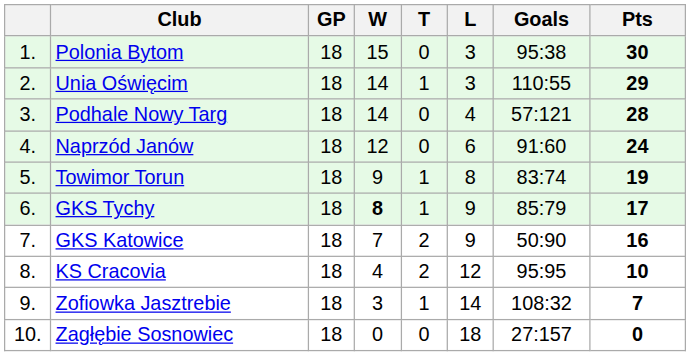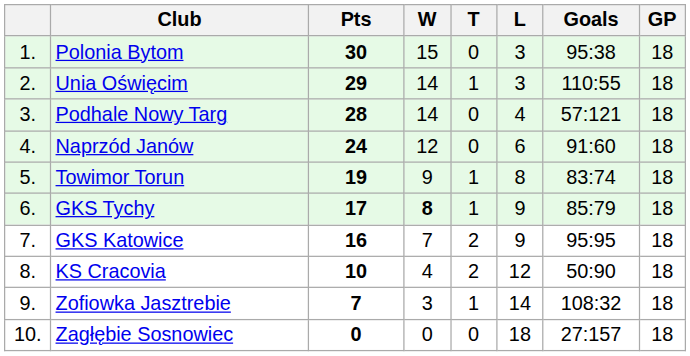 <table class="wikitable">
 <tr>
 <th width="30"></th>
 <th width="200">Club</th>
-<th width="30">GP</th>
+<th width="70">Pts</th>
 <th width="30">W</th>
 <th width="30">T</th>
 <th width="30">L</th>
 <th width="70">Goals</th>
-<th width="70">Pts</th>
+<th width="30">GP</th>
 </tr>
 <tr bgcolor="#e6fae6" align="center">
 <td>1.</td>
 <td align="left"><a href='#'>Polonia Bytom</a></td>
-<td>18</td>
+<td><strong>30</strong></td>
 <td>15</td>
 <td>0</td>
 <td>3</td>
 <td>95:38</td>
-<td><strong>30</strong></td>
+<td>18</td>
 </tr>
 <tr bgcolor="#e6fae6" align="center">
 <td>2.</td>
 <td align="left"><a href='#'>Unia Oświęcim</a></td>
-<td>18</td>
+<td><strong>29</strong></td>
 <td>14</td>
 <td>1</td>
 <td>3</td>
 <td>110:55</td>
-<td><strong>29</strong></td>
+<td>18</td>
 </tr>
 <tr bgcolor="#e6fae6" align="center">
 <td>3.</td>
 <td align="left"><a href='#'>Podhale Nowy Targ</a></td>
-<td>18</td>
+<td><strong>28</strong></td>
 <td>14</td>
 <td>0</td>
 <td>4</td>
 <td>57:121</td>
-<td><strong>28</strong></td>
+<td>18</td>
 </tr>
 <tr bgcolor="#e6fae6" align="center">
 <td>4.</td>
 <td align="left"><a href='#'>Naprzód Janów</a></td>
-<td>18</td>
+<td><strong>24</strong></td>
 <td>12</td>
 <td>0</td>
 <td>6</td>
 <td>91:60</td>
-<td><strong>24</strong></td>
+<td>18</td>
 </tr>
 <tr bgcolor="#e6fae6" align="center">
 <td>5.</td>
 <td align="left"><a href='#'>Towimor Torun</a></td>
-<td>18</td>
+<td><strong>19</strong></td>
 <td>9</td>
 <td>1</td>
 <td>8</td>
 <td>83:74</td>
-<td><strong>19</strong></td>
+<td>18</td>
 </tr>
 <tr bgcolor="#e6fae6" align="center">
 <td>6.</td>
 <td align="left"><a href='#'>GKS Tychy</a></td>
-<td>18</td>
+<td><strong>17</strong></td>
 <td><strong>8</strong></td>
 <td>1</td>
 <td>9</td>
 <td>85:79</td>
-<td><strong>17</strong></td>
+<td>18</td>
 </tr>
 <tr bgcolor="#FFFFFF" align="center">
 <td>7.</td>
 <td align="left"><a href='#'>GKS Katowice</a></td>
-<td>18</td>
+<td><strong>16</strong></td>
 <td>7</td>
 <td>2</td>
 <td>9</td>
-<td>50:90</td>
-<td><strong>16</strong></td>
+<td>95:95</td>
+<td>18</td>
 </tr>
 <tr bgcolor="#FFFFFF" align="center">
 <td>8.</td>
 <td align="left"><a href='#'>KS Cracovia</a></td>
-<td>18</td>
+<td><strong>10</strong></td>
 <td>4</td>
 <td>2</td>
 <td>12</td>
-<td>95:95</td>
-<td><strong>10</strong></td>
+<td>50:90</td>
+<td>18</td>
 </tr>
 <tr bgcolor="#FFFFFF" align="center">
 <td>9.</td>
 <td align="left"><a href='#'>Zofiowka Jasztrebie</a></td>
-<td>18</td>
+<td><strong>7</strong></td>
 <td>3</td>
 <td>1</td>
 <td>14</td>
 <td>108:32</td>
-<td><strong>7</strong></td>
+<td>18</td>
 </tr>
 <tr bgcolor="#FFFFFF" align="center">
 <td>10.</td>
 <td align="left"><a href='#'>Zagłębie Sosnowiec</a></td>
-<td>18</td>
+<td><strong>0</strong></td>
 <td>0</td>
 <td>0</td>
 <td>18</td>
 <td>27:157</td>
-<td><strong>0</strong></td>
+<td>18</td>
 </tr>
 </table>
